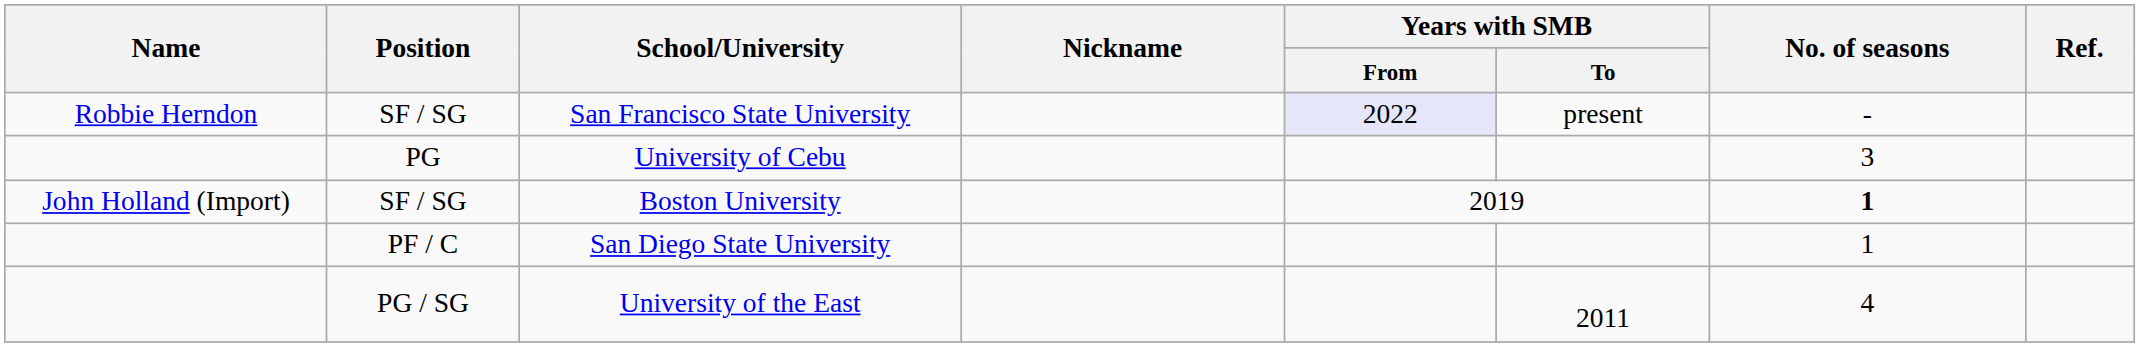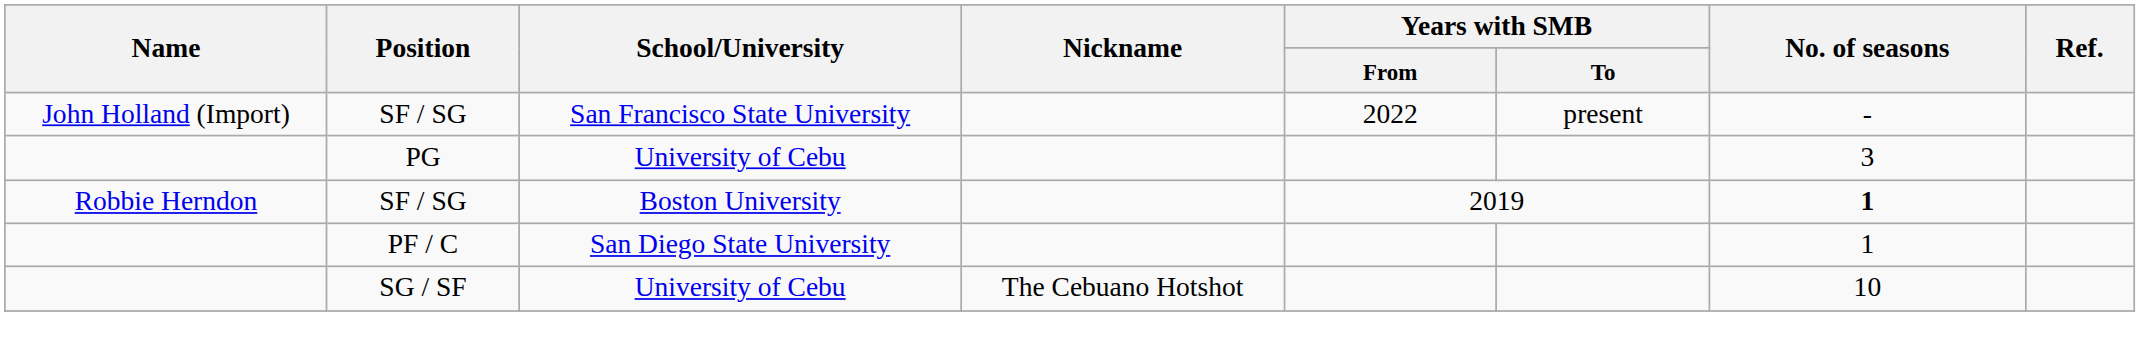 <table class="wikitable sortable" style="text-align:center" width="98%">
 <tr>
 <th style="width:180px;" rowspan="2">Name</th>
 <th rowspan="2">Position</th>
 <th style="width:250px;" rowspan="2">School/University</th>
 <th style="width:180px;" rowspan="2">Nickname</th>
 <th style="width:180px; text-align:center;" colspan="2">Years with SMB</th>
 <th rowspan="2">No. of seasons</th>
 <th rowspan="2"; class=unsortable>Ref.</th>
 </tr>
 <tr>
 <th style="width:10%; text-align:center;"><small>From</small></th>
 <th style="width:10%; text-align:center;"><small>To</small></th>
 </tr>
 <tr>
-<td><a href='#'>Robbie Herndon</a></td>
+<td><a href='#'>John Holland</a> (Import)</td>
 <td>SF / SG</td>
 <td><a href='#'>San Francisco State University</a></td>
 <td></td>
-<td style="background: lavender;">2022</td>
+<td>2022</td>
 <td>present</td>
 <td>-</td>
 <td></td>
 </tr>
 <tr>
 <td></td>
 <td>PG</td>
 <td><a href='#'>University of Cebu</a></td>
 <td></td>
 <td></td>
 <td></td>
 <td>3</td>
 <td></td>
 </tr>
 <tr>
-<td><a href='#'>John Holland</a> (Import)</td>
+<td><a href='#'>Robbie Herndon</a></td>
 <td>SF / SG</td>
 <td><a href='#'>Boston University</a></td>
 <td></td>
 <td colspan="2">2019</td>
 <td><strong>1</strong></td>
 <td></td>
 </tr>
 <tr>
 <td></td>
 <td>PF / C</td>
 <td><a href='#'>San Diego State University</a></td>
 <td></td>
 <td></td>
 <td></td>
 <td>1</td>
 <td></td>
 </tr>
 <tr>
 <td></td>
-<td>PG / SG</td>
-<td><a href='#'>University of the East</a></td>
+<td>SG / SF</td>
+<td><a href='#'>University of Cebu</a></td>
+<td>The Cebuano Hotshot</td>
 <td></td>
-<td><br><br></td>
-<td><br>2011<br></td>
-<td>4</td>
+<td></td>
+<td>10</td>
 <td></td>
 </tr>
 </table>
